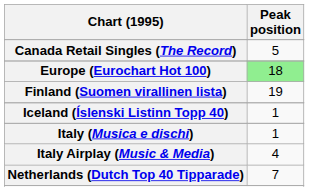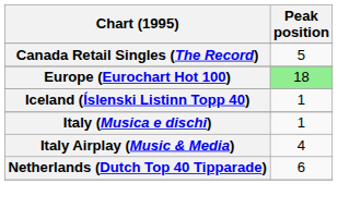 <table class="wikitable sortable plainrowheaders" style="text-align:center">
 <tr>
 <th>Chart (1995)</th>
 <th>Peak<br>position</th>
 </tr>
 <tr>
 </tr>
 <tr>
 </tr>
 <tr>
 </tr>
 <tr>
 </tr>
 <tr>
 <th scope="row">Canada Retail Singles (<em><a href='#'>The Record</a></em>)</th>
 <td>5</td>
 </tr>
 <tr>
 </tr>
 <tr>
 </tr>
 <tr>
 <th scope="row">Europe (<a href='#'>Eurochart Hot 100</a>)</th>
 <td style="background: lightgreen;">18</td>
 </tr>
 <tr>
-<th scope="row">Finland (<a href='#'>Suomen virallinen lista</a>)</th>
-<td>19</td>
-</tr>
-<tr>
 </tr>
 <tr>
 </tr>
 <tr>
 <th scope="row">Iceland (<a href='#'>Íslenski Listinn Topp 40</a>)</th>
 <td>1</td>
 </tr>
 <tr>
 </tr>
 <tr>
 <th scope="row">Italy (<em><a href='#'>Musica e dischi</a></em>)</th>
 <td>1</td>
 </tr>
 <tr>
 <th scope="row">Italy Airplay (<em><a href='#'>Music & Media</a></em>)</th>
 <td>4</td>
 </tr>
 <tr>
 <th scope="row">Netherlands (<a href='#'>Dutch Top 40 Tipparade</a>)</th>
-<td>7</td>
+<td>6</td>
 </tr>
 <tr>
 </tr>
 <tr>
 </tr>
 <tr>
 </tr>
 <tr>
 </tr>
 <tr>
 </tr>
 <tr>
 </tr>
 <tr>
 </tr>
 <tr>
 </tr>
 <tr>
 </tr>
 <tr>
 </tr>
 </table>
